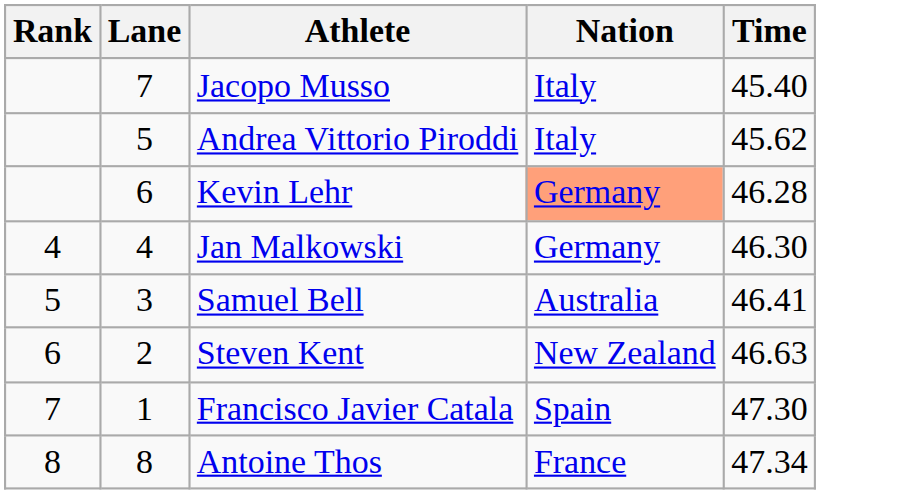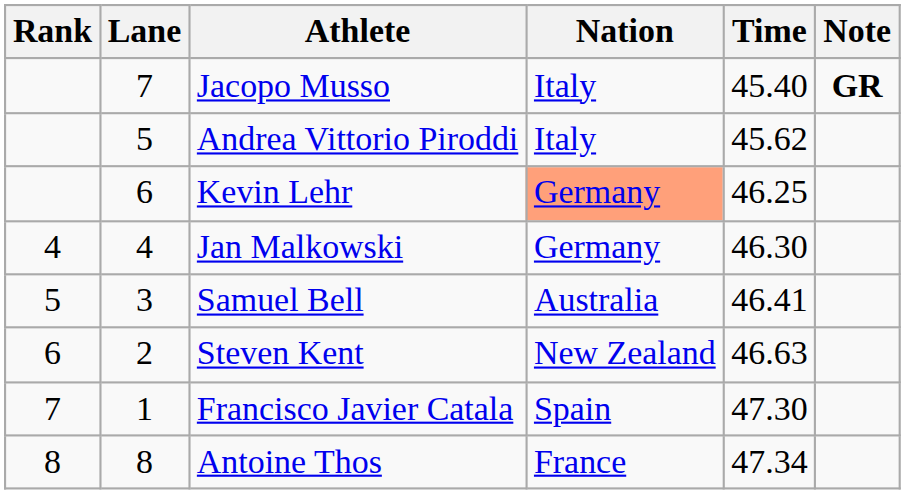 <table class="wikitable sortable" style="text-align:center">
 <tr>
 <th>Rank</th>
 <th>Lane</th>
 <th>Athlete</th>
 <th>Nation</th>
 <th>Time</th>
+<th>Note</th>
 </tr>
 <tr>
 <td></td>
 <td>7</td>
 <td align=left><a href='#'>Jacopo Musso</a></td>
 <td align=left> <a href='#'>Italy</a></td>
 <td>45.40</td>
+<td><strong>GR</strong></td>
 </tr>
 <tr>
 <td></td>
 <td>5</td>
 <td align=left><a href='#'>Andrea Vittorio Piroddi</a></td>
 <td align=left> <a href='#'>Italy</a></td>
 <td>45.62</td>
+<td></td>
 </tr>
 <tr>
 <td></td>
 <td>6</td>
 <td align=left><a href='#'>Kevin Lehr</a></td>
 <td align=left style="background: lightsalmon;"> <a href='#'>Germany</a></td>
-<td>46.28</td>
+<td>46.25</td>
+<td></td>
 </tr>
 <tr>
 <td>4</td>
 <td>4</td>
 <td align=left><a href='#'>Jan Malkowski</a></td>
 <td align=left> <a href='#'>Germany</a></td>
 <td>46.30</td>
+<td></td>
 </tr>
 <tr>
 <td>5</td>
 <td>3</td>
 <td align=left><a href='#'>Samuel Bell</a></td>
 <td align=left> <a href='#'>Australia</a></td>
 <td>46.41</td>
+<td></td>
 </tr>
 <tr>
 <td>6</td>
 <td>2</td>
 <td align=left><a href='#'>Steven Kent</a></td>
 <td align=left> <a href='#'>New Zealand</a></td>
 <td>46.63</td>
+<td></td>
 </tr>
 <tr>
 <td>7</td>
 <td>1</td>
 <td align=left><a href='#'>Francisco Javier Catala</a></td>
 <td align=left> <a href='#'>Spain</a></td>
 <td>47.30</td>
+<td></td>
 </tr>
 <tr>
 <td>8</td>
 <td>8</td>
 <td align=left><a href='#'>Antoine Thos</a></td>
 <td align=left> <a href='#'>France</a></td>
 <td>47.34</td>
+<td></td>
 </tr>
 </table>
